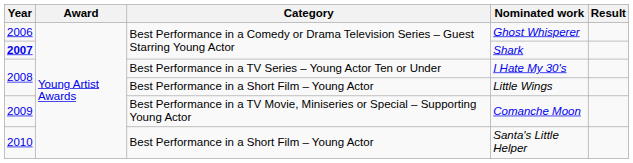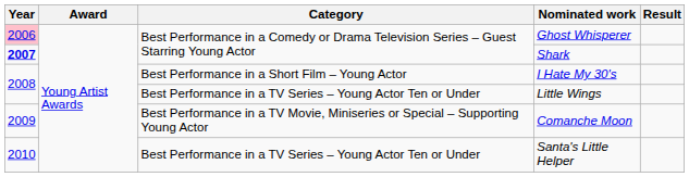 <table class="wikitable sortable">
 <tr>
 <th>Year</th>
 <th>Award</th>
 <th>Category</th>
 <th>Nominated work</th>
 <th>Result</th>
 </tr>
 <tr>
-<td><a href='#'>2006</a></td>
+<td style="background: pink;"><a href='#'>2006</a></td>
 <td rowspan="6"><a href='#'>Young Artist Awards</a></td>
 <td rowspan="2">Best Performance in a Comedy or Drama Television Series – Guest Starring Young Actor</td>
 <td><em><a href='#'>Ghost Whisperer</a></em></td>
 <td></td>
 </tr>
 <tr>
 <td><strong><a href='#'>2007</a></strong></td>
 <td><em><a href='#'>Shark</a></em></td>
 <td></td>
 </tr>
 <tr>
 <td rowspan="2"><a href='#'>2008</a></td>
-<td>Best Performance in a TV Series – Young Actor Ten or Under</td>
+<td>Best Performance in a Short Film – Young Actor</td>
 <td><em><a href='#'>I Hate My 30's</a></em></td>
 <td></td>
 </tr>
 <tr>
-<td>Best Performance in a Short Film – Young Actor</td>
+<td>Best Performance in a TV Series – Young Actor Ten or Under</td>
 <td><em>Little Wings</em></td>
 <td></td>
 </tr>
 <tr>
 <td><a href='#'>2009</a></td>
 <td>Best Performance in a TV Movie, Miniseries or Special – Supporting Young Actor</td>
 <td><em><a href='#'>Comanche Moon</a></em></td>
 <td></td>
 </tr>
 <tr>
 <td><a href='#'>2010</a></td>
-<td>Best Performance in a Short Film – Young Actor</td>
+<td>Best Performance in a TV Series – Young Actor Ten or Under</td>
 <td><em>Santa's Little Helper</em></td>
 <td></td>
 </tr>
 </table>
